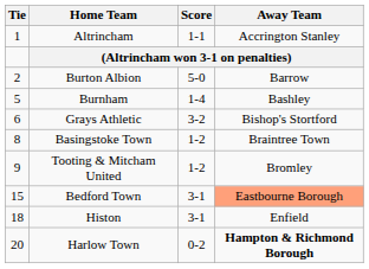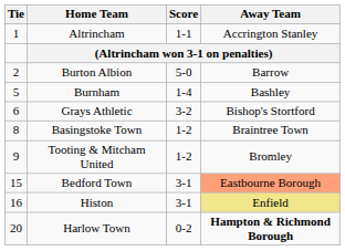 <table class="wikitable" style="text-align:center;">
 <tr>
 <th width=20>Tie</th>
 <th width=175>Home Team</th>
 <th width=20>Score</th>
 <th width=175>Away Team</th>
 </tr>
 <tr>
 <td>1</td>
 <td>Altrincham</td>
 <td>1-1</td>
 <td>Accrington Stanley</td>
 </tr>
 <tr>
 <td></td>
 <th colspan="5">(Altrincham won 3-1 on penalties)</th>
 </tr>
 <tr>
 <td>2</td>
 <td>Burton Albion</td>
 <td>5-0</td>
 <td>Barrow</td>
 </tr>
 <tr>
 <td>5</td>
 <td>Burnham</td>
 <td>1-4</td>
 <td>Bashley</td>
 </tr>
 <tr>
 <td>6</td>
 <td>Grays Athletic</td>
 <td>3-2</td>
 <td>Bishop's Stortford</td>
 </tr>
 <tr>
 <td>8</td>
 <td>Basingstoke Town</td>
 <td>1-2</td>
 <td>Braintree Town</td>
 </tr>
 <tr>
 <td>9</td>
 <td>Tooting & Mitcham United</td>
 <td>1-2</td>
 <td>Bromley</td>
 </tr>
 <tr>
 <td>15</td>
 <td>Bedford Town</td>
 <td>3-1</td>
 <td style="background: lightsalmon;">Eastbourne Borough</td>
 </tr>
 <tr>
-<td>18</td>
+<td>16</td>
 <td>Histon</td>
 <td>3-1</td>
-<td>Enfield</td>
+<td style="background: khaki;">Enfield</td>
 </tr>
 <tr>
 <td>20</td>
 <td>Harlow Town</td>
 <td>0-2</td>
 <td><strong>Hampton & Richmond Borough</strong></td>
 </tr>
 </table>
